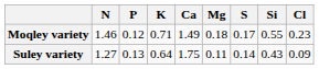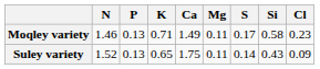 <table class="wikitable">
 <tr>
 <th></th>
 <th>N</th>
 <th>P</th>
 <th>K</th>
 <th>Ca</th>
 <th>Mg</th>
 <th>S</th>
 <th>Si</th>
 <th>Cl</th>
 </tr>
 <tr>
 <th>Moqley variety</th>
 <td>1.46</td>
-<td>0.12</td>
+<td>0.13</td>
 <td>0.71</td>
 <td>1.49</td>
-<td>0.18</td>
+<td>0.11</td>
 <td>0.17</td>
-<td>0.55</td>
+<td>0.58</td>
 <td>0.23</td>
 </tr>
 <tr>
 <th>Suley variety</th>
-<td>1.27</td>
+<td>1.52</td>
 <td>0.13</td>
-<td>0.64</td>
+<td>0.65</td>
 <td>1.75</td>
 <td>0.11</td>
 <td>0.14</td>
 <td>0.43</td>
 <td>0.09</td>
 </tr>
 </table>
